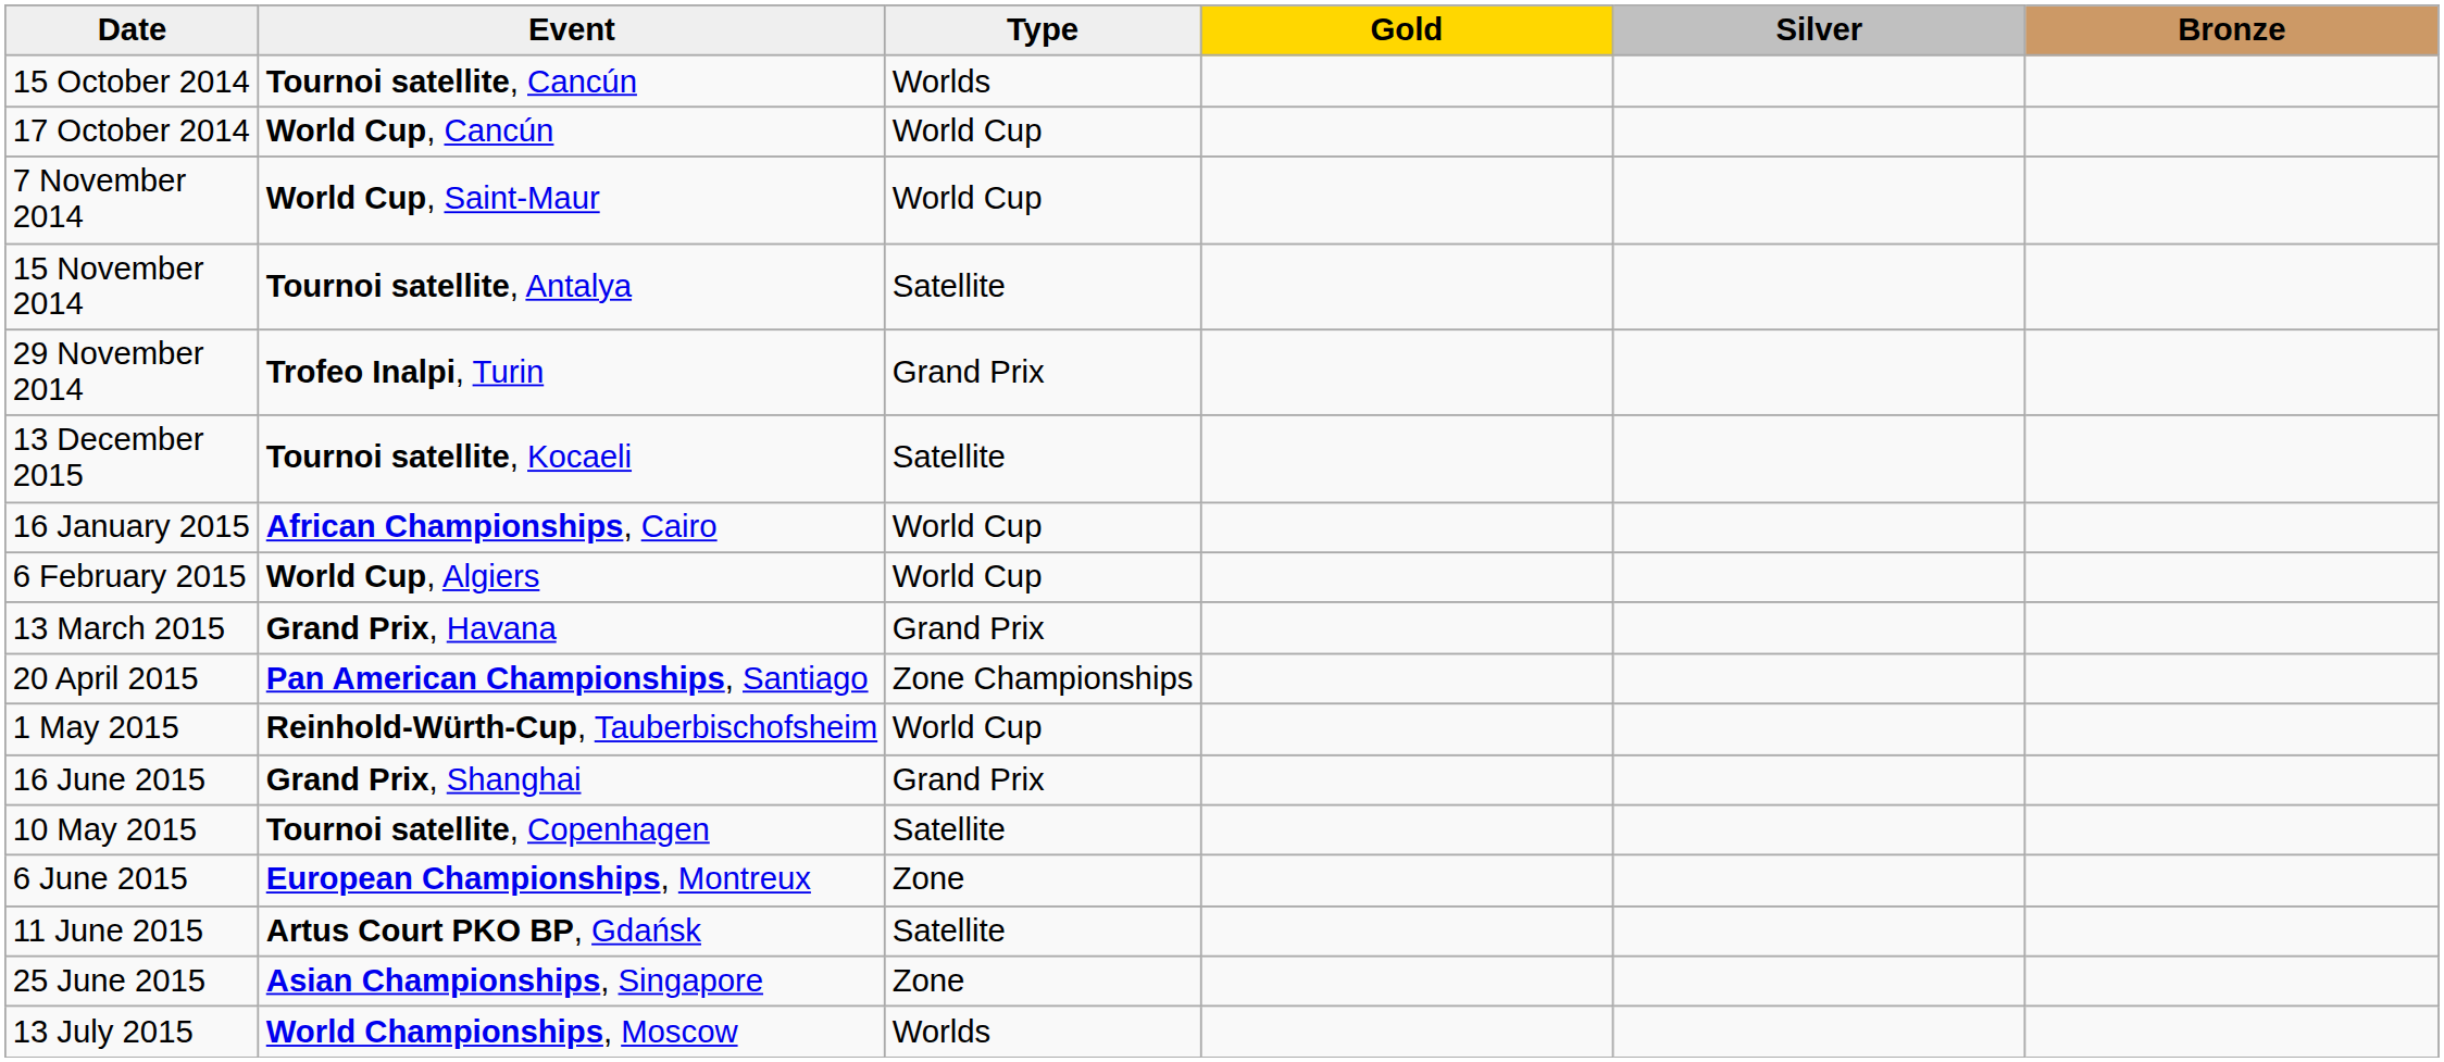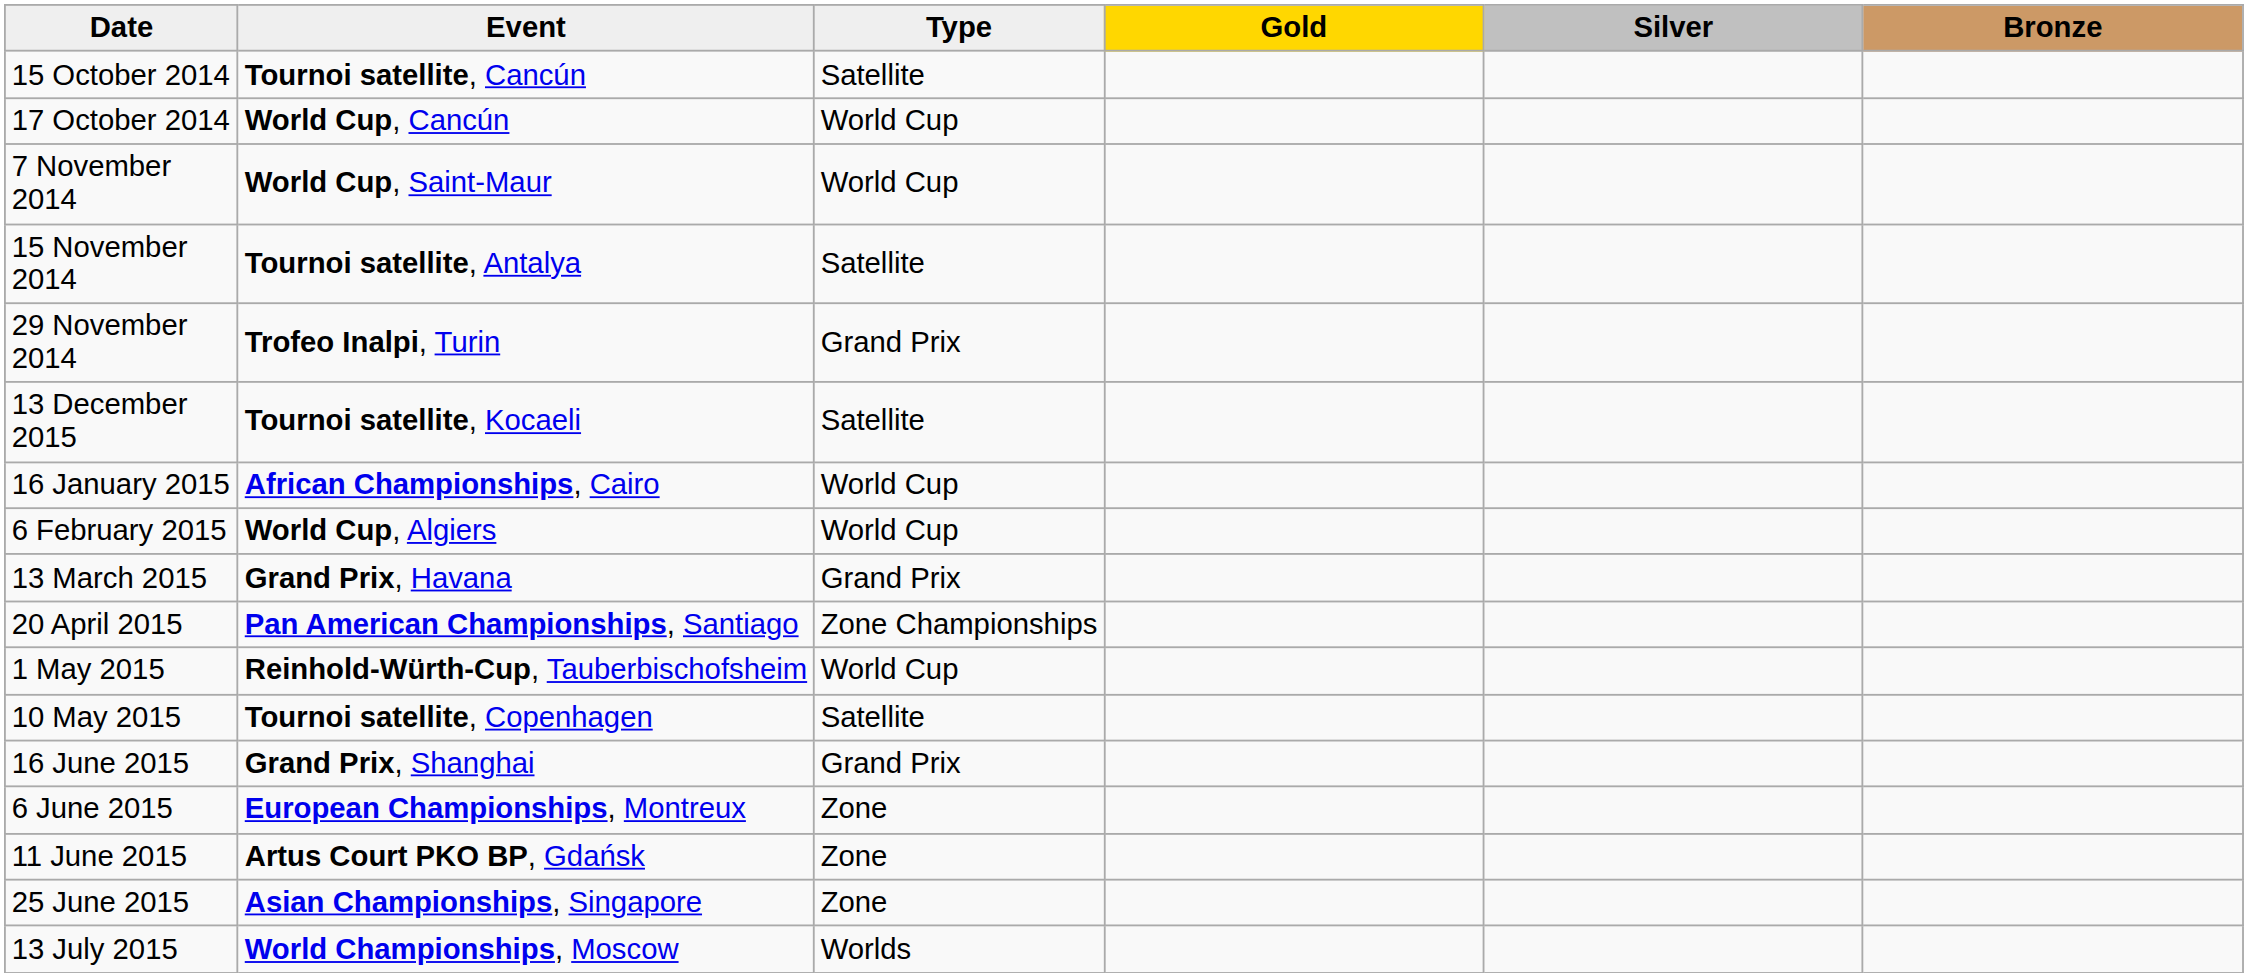 <table class="wikitable plainrowheaders" border="1" style="font-size:100%">
 <tr align=center>
 <th scope=col style="width:120px; background: #efefef;">Date</th>
 <th scope=col style="background: #efefef;">Event</th>
 <th scope=col style="background: #efefef;">Type</th>
 <th scope=col colspan=1 style="width:200px; background: gold;">Gold</th>
 <th scope=col colspan=1 style="width:200px; background: silver;">Silver</th>
 <th scope=col colspan=1 style="width:200px; background: #cc9966;">Bronze</th>
 </tr>
 <tr>
 <td>15 October 2014</td>
 <td><strong>Tournoi satellite</strong>, <a href='#'>Cancún</a></td>
-<td>Worlds</td>
+<td>Satellite</td>
 <td></td>
 <td></td>
 <td><br></td>
 </tr>
 <tr>
 <td>17 October 2014</td>
 <td><strong>World Cup</strong>, <a href='#'>Cancún</a></td>
 <td>World Cup</td>
 <td></td>
 <td></td>
 <td><br></td>
 </tr>
 <tr>
 <td>7 November 2014</td>
 <td><strong>World Cup</strong>, <a href='#'>Saint-Maur</a></td>
 <td>World Cup</td>
 <td></td>
 <td></td>
 <td><br></td>
 </tr>
 <tr>
 <td>15 November 2014</td>
 <td><strong>Tournoi satellite</strong>, <a href='#'>Antalya</a></td>
 <td>Satellite</td>
 <td></td>
 <td></td>
 <td><br></td>
 </tr>
 <tr>
 <td>29 November 2014</td>
 <td><strong>Trofeo Inalpi</strong>, <a href='#'>Turin</a></td>
 <td>Grand Prix</td>
 <td></td>
 <td></td>
 <td><br></td>
 </tr>
 <tr>
 <td>13 December 2015</td>
 <td><strong>Tournoi satellite</strong>, <a href='#'>Kocaeli</a></td>
 <td>Satellite</td>
 <td></td>
 <td></td>
 <td><br></td>
 </tr>
 <tr>
 <td>16 January 2015</td>
 <td><strong><a href='#'>African Championships</a></strong>, <a href='#'>Cairo</a></td>
 <td>World Cup</td>
 <td></td>
 <td></td>
 <td><br></td>
 </tr>
 <tr>
 <td>6 February 2015</td>
 <td><strong>World Cup</strong>, <a href='#'>Algiers</a></td>
 <td>World Cup</td>
 <td></td>
 <td></td>
 <td><br></td>
 </tr>
 <tr>
 <td>13 March 2015</td>
 <td><strong>Grand Prix</strong>, <a href='#'>Havana</a></td>
 <td>Grand Prix</td>
 <td></td>
 <td></td>
 <td><br></td>
 </tr>
 <tr>
 <td>20 April 2015</td>
 <td><strong><a href='#'>Pan American Championships</a></strong>, <a href='#'>Santiago</a></td>
 <td>Zone Championships</td>
 <td></td>
 <td></td>
 <td><br></td>
 </tr>
 <tr>
 <td>1 May 2015</td>
 <td><strong>Reinhold-Würth-Cup</strong>, <a href='#'>Tauberbischofsheim</a></td>
 <td>World Cup</td>
 <td></td>
 <td></td>
 <td><br></td>
 </tr>
 <tr>
-<td>16 June 2015</td>
-<td><strong>Grand Prix</strong>, <a href='#'>Shanghai</a></td>
-<td>Grand Prix</td>
+<td>10 May 2015</td>
+<td><strong>Tournoi satellite</strong>, <a href='#'>Copenhagen</a></td>
+<td>Satellite</td>
 <td></td>
 <td></td>
 <td><br></td>
 </tr>
 <tr>
-<td>10 May 2015</td>
-<td><strong>Tournoi satellite</strong>, <a href='#'>Copenhagen</a></td>
-<td>Satellite</td>
+<td>16 June 2015</td>
+<td><strong>Grand Prix</strong>, <a href='#'>Shanghai</a></td>
+<td>Grand Prix</td>
 <td></td>
 <td></td>
 <td><br></td>
 </tr>
 <tr>
 <td>6 June 2015</td>
 <td><strong><a href='#'>European Championships</a></strong>, <a href='#'>Montreux</a></td>
 <td>Zone</td>
 <td></td>
 <td></td>
 <td><br></td>
 </tr>
 <tr>
 <td>11 June 2015</td>
 <td><strong>Artus Court PKO BP</strong>, <a href='#'>Gdańsk</a></td>
-<td>Satellite</td>
+<td>Zone</td>
 <td></td>
 <td></td>
 <td><br></td>
 </tr>
 <tr>
 <td>25 June 2015</td>
 <td><strong><a href='#'>Asian Championships</a></strong>, <a href='#'>Singapore</a></td>
 <td>Zone</td>
 <td></td>
 <td></td>
 <td><br></td>
 </tr>
 <tr>
 <td>13 July 2015</td>
 <td><strong><a href='#'>World Championships</a></strong>, <a href='#'>Moscow</a></td>
 <td>Worlds</td>
 <td></td>
 <td></td>
 <td><br></td>
 </tr>
 </table>
